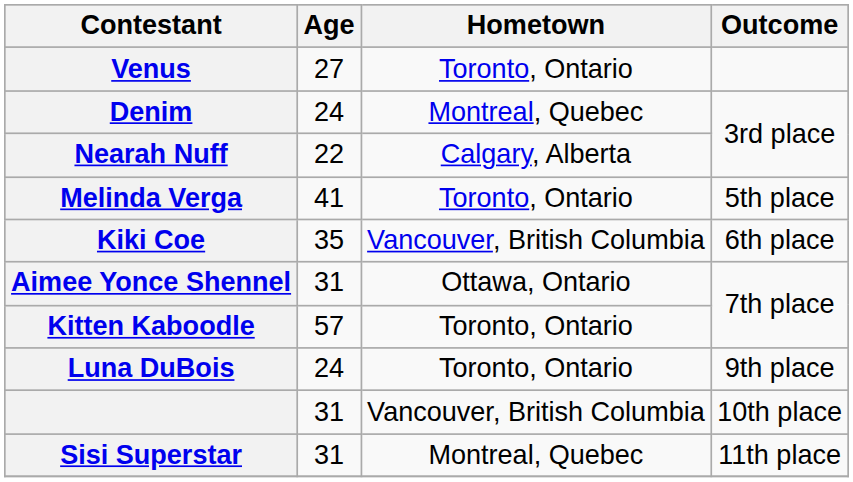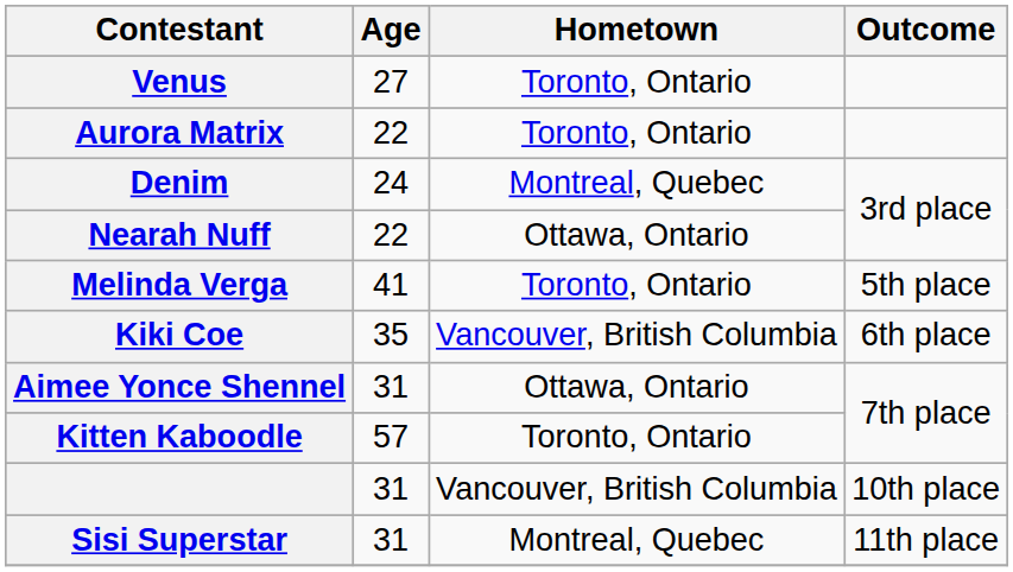 <table class="wikitable sortable" style="text-align:center">
 <tr>
 <th scope="col">Contestant</th>
 <th scope="col">Age</th>
 <th scope="col">Hometown</th>
 <th scope="col">Outcome</th>
 </tr>
 <tr>
 <th scope="row"><a href='#'>Venus</a></th>
 <td>27</td>
 <td><a href='#'>Toronto</a>, Ontario</td>
 <td></td>
 </tr>
 <tr>
+<th scope="row"><a href='#'>Aurora Matrix</a></th>
+<td>22</td>
+<td><a href='#'>Toronto</a>, Ontario</td>
+<td></td>
+</tr>
+<tr>
 <th scope="row"><a href='#'>Denim</a></th>
 <td>24</td>
 <td><a href='#'>Montreal</a>, Quebec</td>
 <td rowspan="2">3rd place</td>
 </tr>
 <tr>
 <th scope="row"><a href='#'>Nearah Nuff</a></th>
 <td>22</td>
-<td><a href='#'>Calgary</a>, Alberta</td>
+<td>Ottawa, Ontario</td>
 </tr>
 <tr>
 <th scope="row"><a href='#'>Melinda Verga</a></th>
 <td>41</td>
 <td><a href='#'>Toronto</a>, Ontario</td>
 <td>5th place</td>
 </tr>
 <tr>
 <th scope="row"><a href='#'>Kiki Coe</a></th>
 <td>35</td>
 <td nowrap><a href='#'>Vancouver</a>, British Columbia</td>
 <td>6th place</td>
 </tr>
 <tr>
 <th scope="row"><a href='#'>Aimee Yonce Shennel</a></th>
 <td>31</td>
 <td>Ottawa, Ontario</td>
 <td rowspan="2">7th place</td>
 </tr>
 <tr>
 <th scope="row"><a href='#'>Kitten Kaboodle</a></th>
 <td>57</td>
 <td>Toronto, Ontario</td>
 </tr>
 <tr>
-<th scope="row"><a href='#'>Luna DuBois</a></th>
-<td>24</td>
-<td>Toronto, Ontario</td>
-<td>9th place</td>
-</tr>
-<tr>
 <th scope="row" nowrap></th>
 <td>31</td>
 <td>Vancouver, British Columbia</td>
 <td>10th place</td>
 </tr>
 <tr>
 <th scope="row"><a href='#'>Sisi Superstar</a></th>
 <td>31</td>
 <td>Montreal, Quebec</td>
 <td>11th place</td>
 </tr>
 <tr>
 </tr>
 </table>
